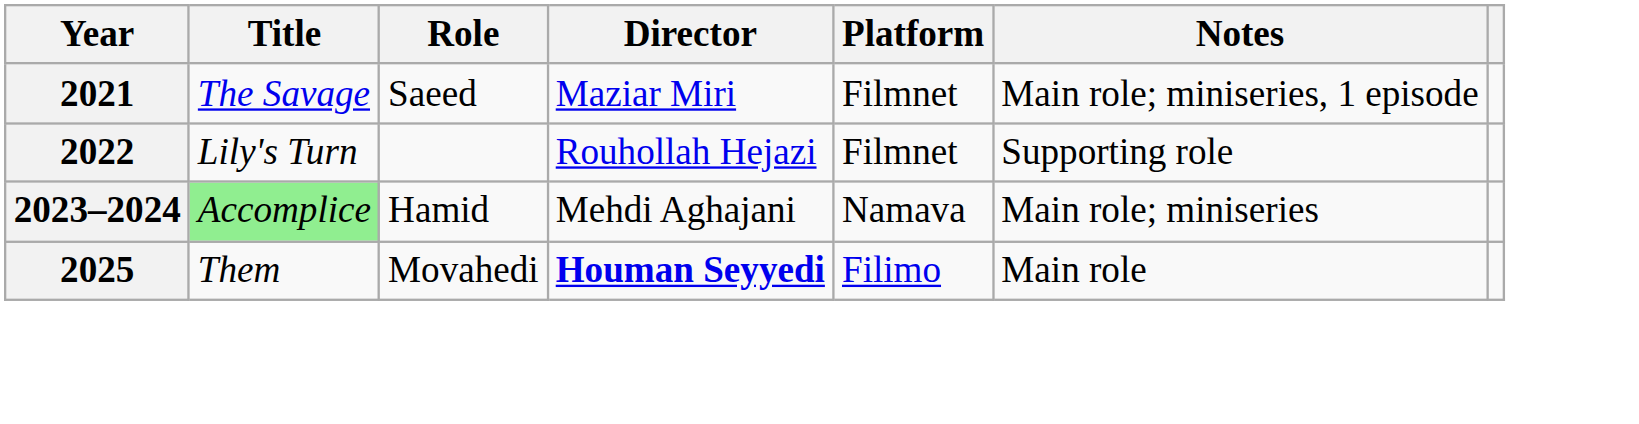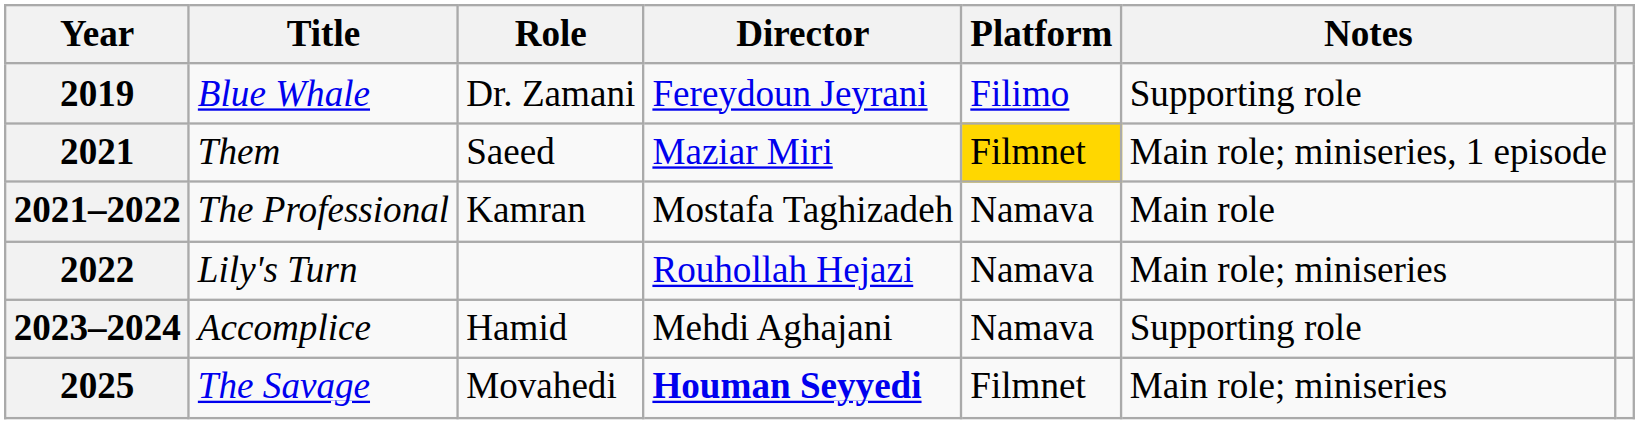 <table class="wikitable plainrowheaders sortable" style="font-size:100%">
 <tr>
 <th scope="col">Year</th>
 <th scope="col">Title</th>
 <th scope="col">Role</th>
 <th scope="col">Director</th>
 <th scope="col">Platform</th>
 <th class="unsortable" scope="col">Notes</th>
 <th></th>
 </tr>
 <tr>
+<th scope="row">2019</th>
+<td><em><a href='#'>Blue Whale</a></em></td>
+<td>Dr. Zamani</td>
+<td><a href='#'>Fereydoun Jeyrani</a></td>
+<td><a href='#'>Filimo</a></td>
+<td>Supporting role</td>
+<td></td>
+</tr>
+<tr>
 <th scope="row">2021</th>
-<td><em><a href='#'>The Savage</a></em></td>
+<td><em>Them</em></td>
 <td>Saeed</td>
 <td><a href='#'>Maziar Miri</a></td>
-<td>Filmnet</td>
+<td style="background: gold;">Filmnet</td>
 <td>Main role; miniseries, 1 episode</td>
+<td></td>
+</tr>
+<tr>
+<th scope="row">2021–2022</th>
+<td><em>The Professional</em></td>
+<td>Kamran</td>
+<td>Mostafa Taghizadeh</td>
+<td>Namava</td>
+<td>Main role</td>
 <td></td>
 </tr>
 <tr>
 <th scope="row">2022</th>
 <td><em>Lily's Turn</em></td>
 <td></td>
 <td><a href='#'>Rouhollah Hejazi</a></td>
-<td>Filmnet</td>
-<td>Supporting role</td>
-<td></td>
-</tr>
-<tr>
-<th scope="row">2023–2024</th>
-<td style="background: lightgreen;"><em>Accomplice</em></td>
-<td>Hamid</td>
-<td>Mehdi Aghajani</td>
 <td>Namava</td>
 <td>Main role; miniseries</td>
 <td></td>
 </tr>
 <tr>
+<th scope="row">2023–2024</th>
+<td><em>Accomplice</em></td>
+<td>Hamid</td>
+<td>Mehdi Aghajani</td>
+<td>Namava</td>
+<td>Supporting role</td>
+<td></td>
+</tr>
+<tr>
 <th scope="row">2025</th>
-<td><em>Them</em></td>
+<td><em><a href='#'>The Savage</a></em></td>
 <td>Movahedi</td>
 <td><strong><a href='#'>Houman Seyyedi</a></strong></td>
-<td><a href='#'>Filimo</a></td>
-<td>Main role</td>
+<td>Filmnet</td>
+<td>Main role; miniseries</td>
 <td></td>
 </tr>
 </table>
